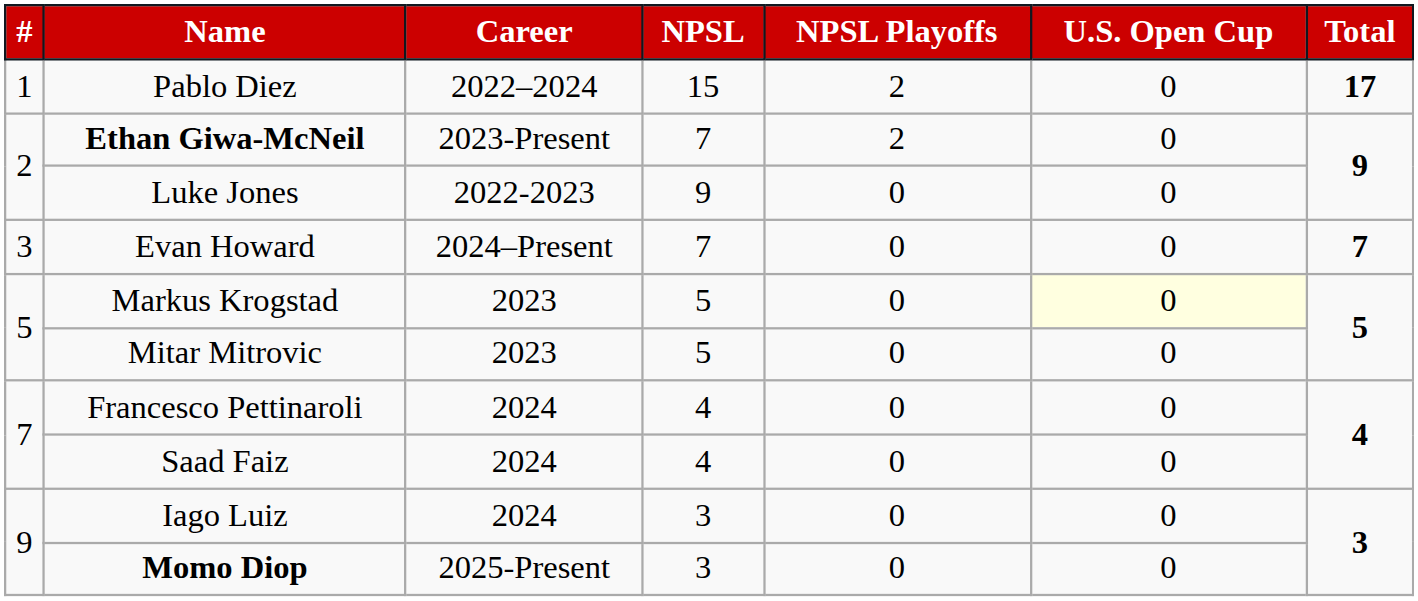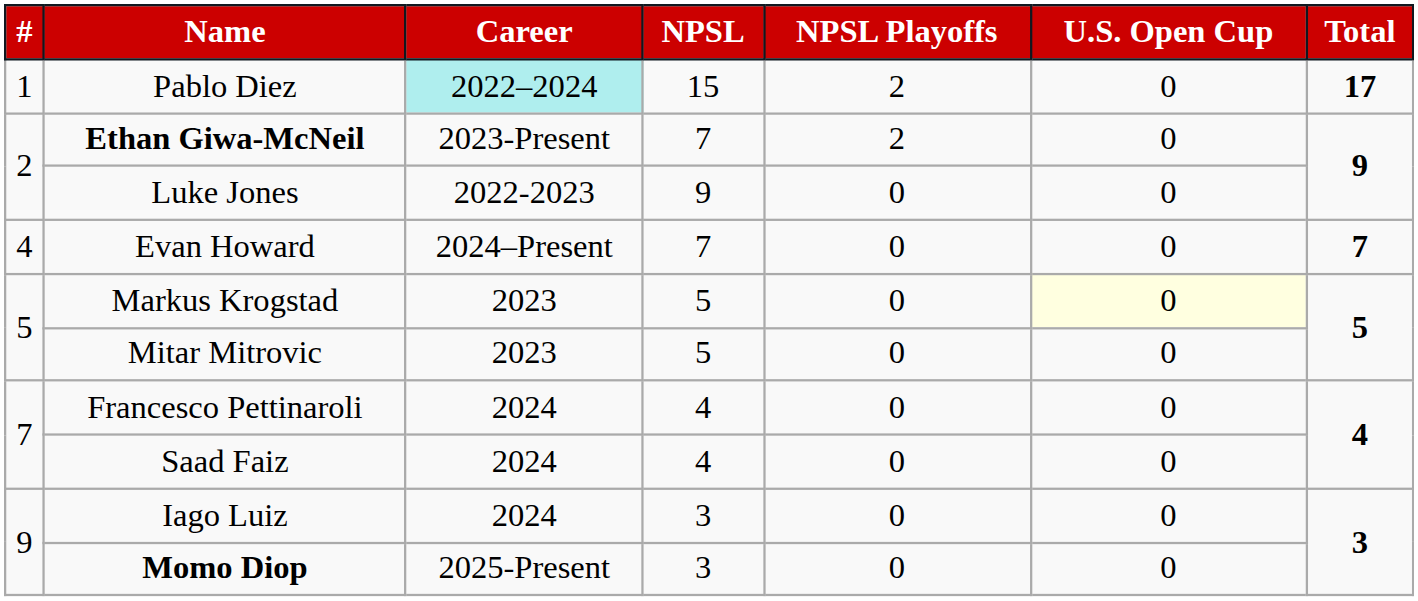 <table class="wikitable" width="100%" style="font-size:90%; text-align:center;">
 <tr>
 <th style="background:#CC0000; color:White; border:1px solid #101820;">#</th>
 <th style="background:#CC0000; color:White; border:1px solid #101820;">Name</th>
 <th style="background:#CC0000; color:White; border:1px solid #101820;">Career</th>
 <th style="background:#CC0000; color:White; border:1px solid #101820;">NPSL</th>
 <th style="background:#CC0000; color:White; border:1px solid #101820;">NPSL Playoffs</th>
 <th style="background:#CC0000; color:White; border:1px solid #101820;">U.S. Open Cup</th>
 <th style="background:#CC0000; color:White; border:1px solid #101820;">Total</th>
 </tr>
 <tr>
 <td>1</td>
 <td>Pablo Diez</td>
-<td>2022–2024</td>
+<td style="background: paleturquoise;">2022–2024</td>
 <td>15</td>
 <td>2</td>
 <td>0</td>
 <td><strong>17</strong></td>
 </tr>
 <tr>
 <td rowspan="2">2</td>
 <td><strong>Ethan Giwa-McNeil</strong></td>
 <td>2023-Present</td>
 <td>7</td>
 <td>2</td>
 <td>0</td>
 <td rowspan="2"><strong>9</strong></td>
 </tr>
 <tr>
 <td>Luke Jones</td>
 <td>2022-2023</td>
 <td>9</td>
 <td>0</td>
 <td>0</td>
 </tr>
 <tr>
-<td>3</td>
+<td>4</td>
 <td>Evan Howard</td>
 <td>2024–Present</td>
 <td>7</td>
 <td>0</td>
 <td>0</td>
 <td><strong>7</strong></td>
 </tr>
 <tr>
 <td rowspan="2">5</td>
 <td>Markus Krogstad</td>
 <td>2023</td>
 <td>5</td>
 <td>0</td>
 <td style="background: lightyellow;">0</td>
 <td rowspan="2"><strong>5</strong></td>
 </tr>
 <tr>
 <td>Mitar Mitrovic</td>
 <td>2023</td>
 <td>5</td>
 <td>0</td>
 <td>0</td>
 </tr>
 <tr>
 <td rowspan="2">7</td>
 <td>Francesco Pettinaroli</td>
 <td>2024</td>
 <td>4</td>
 <td>0</td>
 <td>0</td>
 <td rowspan="2"><strong>4</strong></td>
 </tr>
 <tr>
 <td>Saad Faiz</td>
 <td>2024</td>
 <td>4</td>
 <td>0</td>
 <td>0</td>
 </tr>
 <tr>
 <td rowspan="2">9</td>
 <td>Iago Luiz</td>
 <td>2024</td>
 <td>3</td>
 <td>0</td>
 <td>0</td>
 <td rowspan="2"><strong>3</strong></td>
 </tr>
 <tr>
 <td><strong>Momo Diop</strong></td>
 <td>2025-Present</td>
 <td>3</td>
 <td>0</td>
 <td>0</td>
 </tr>
 </table>
